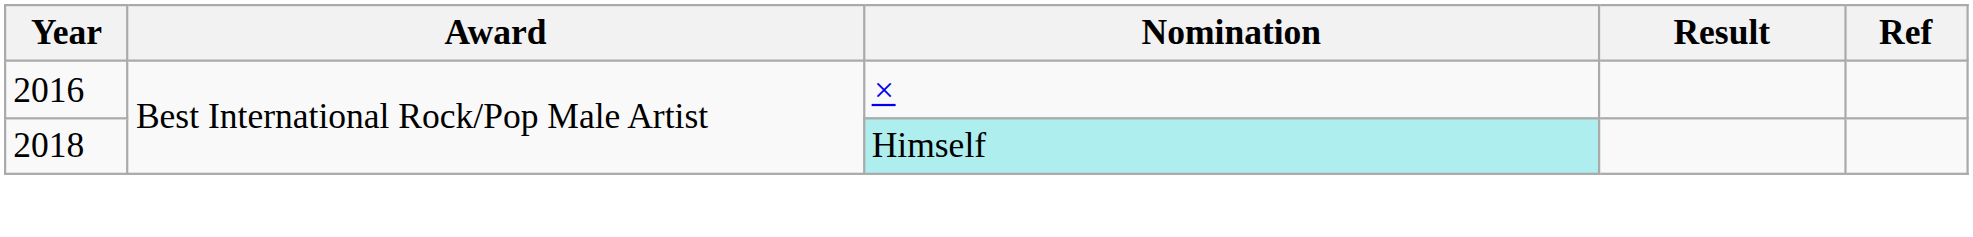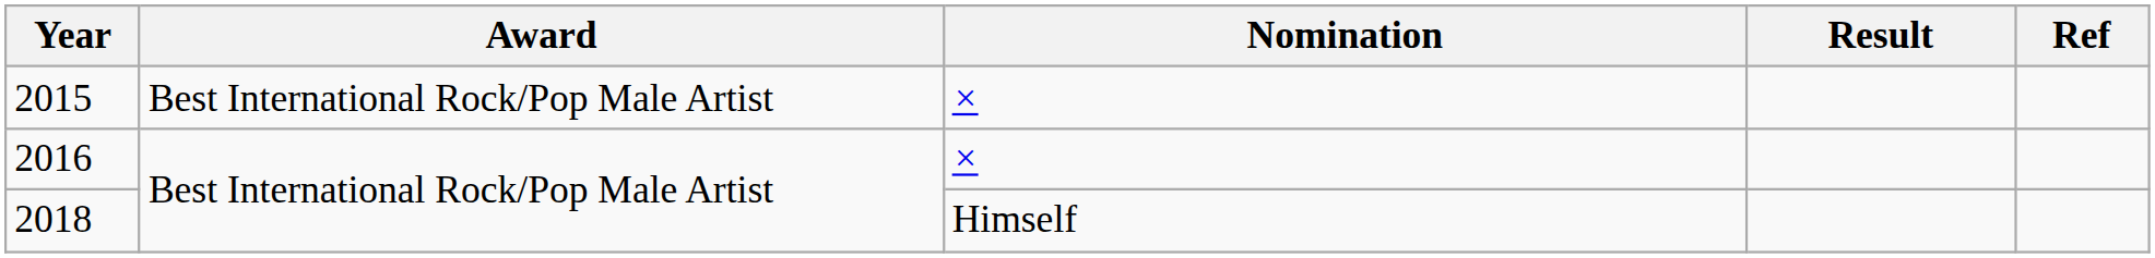 <table class="wikitable" style="max-width:75%;">
 <tr>
 <th width=5%>Year</th>
 <th style="width:30%;">Award</th>
 <th style="width:30%;">Nomination</th>
 <th style="width:10%;">Result</th>
 <th style="width:5%;">Ref</th>
+</tr>
+<tr>
+<td>2015</td>
+<td>Best International Rock/Pop Male Artist</td>
+<td><em><a href='#'>×</a></em></td>
+<td></td>
+<td></td>
 </tr>
 <tr>
 <td>2016</td>
 <td rowspan="2">Best International Rock/Pop Male Artist</td>
 <td><em><a href='#'>×</a></em></td>
 <td></td>
 <td></td>
 </tr>
 <tr>
 <td>2018</td>
-<td style="background: paleturquoise;">Himself</td>
+<td>Himself</td>
 <td></td>
 </tr>
 </table>
